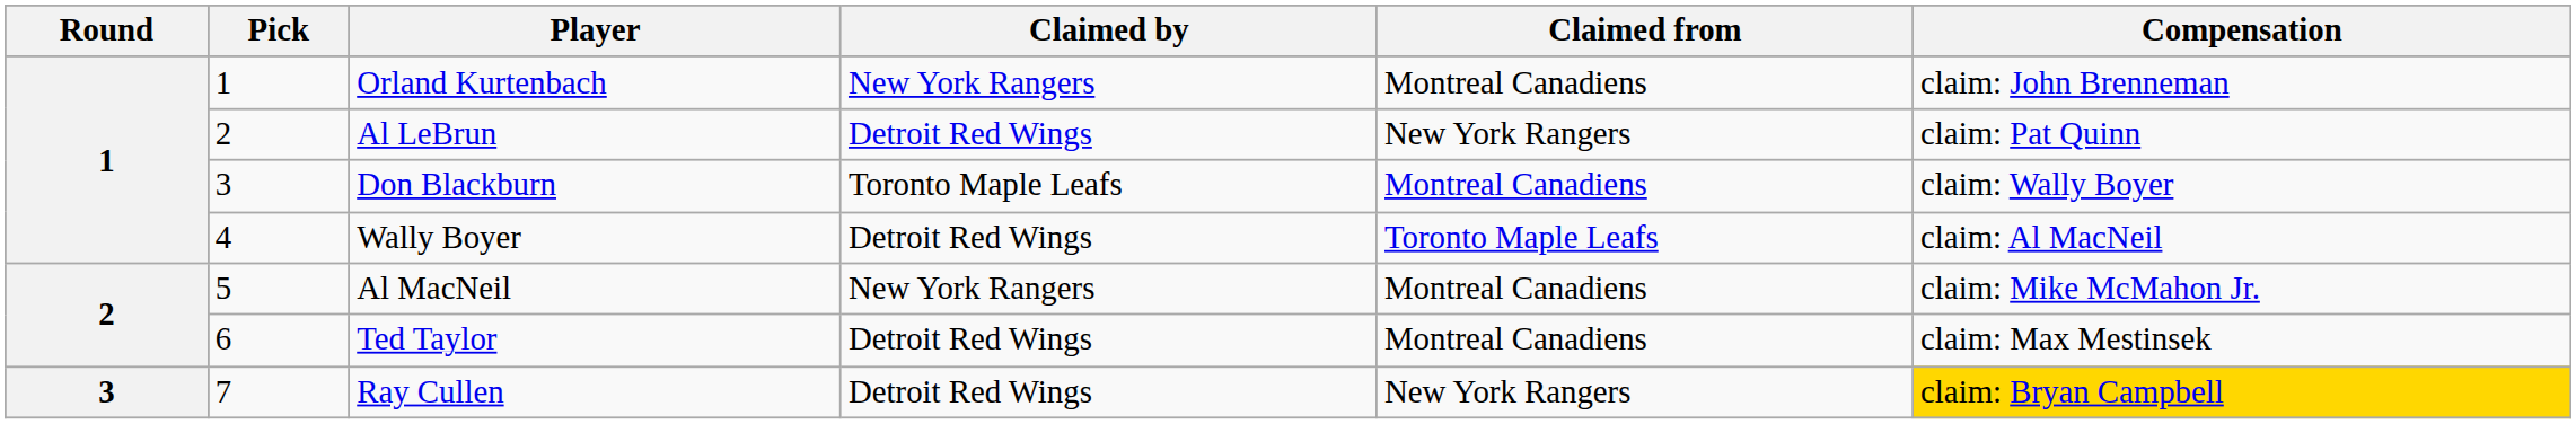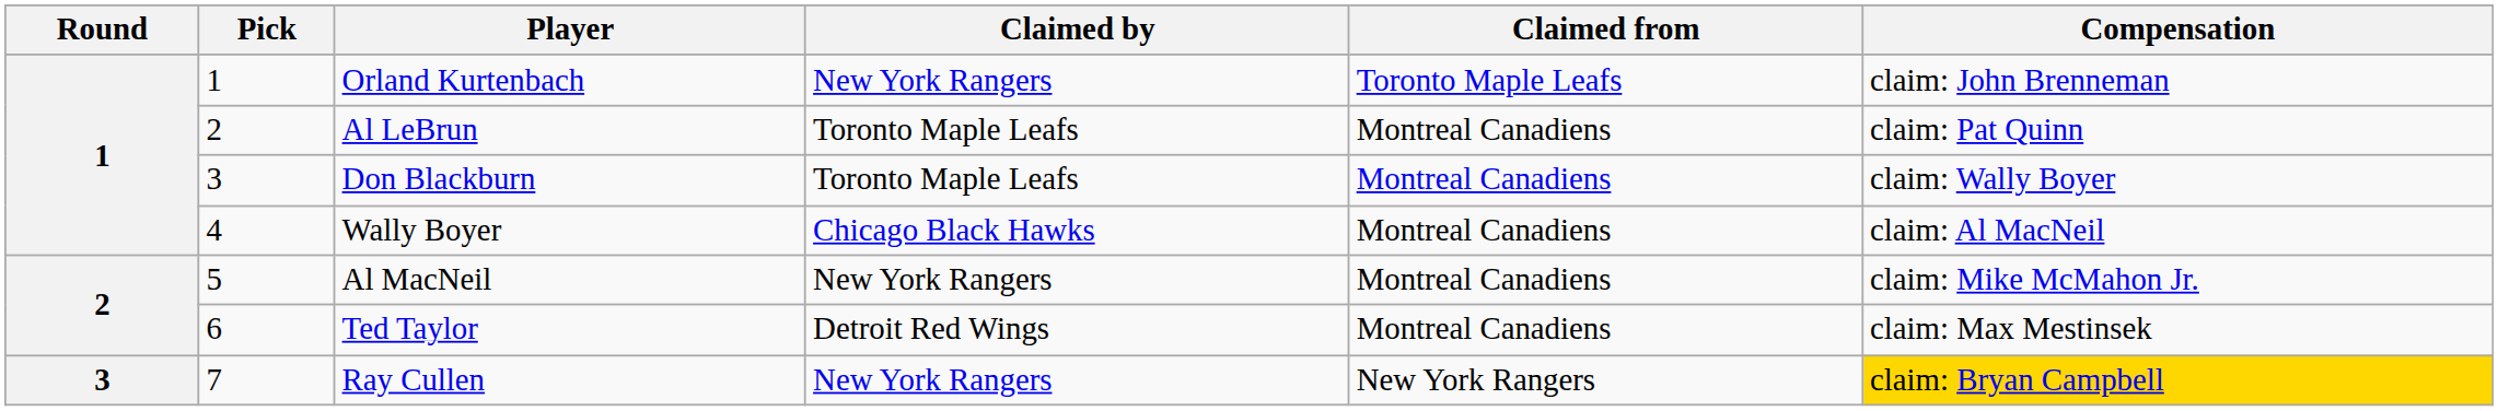 <table class="wikitable" style="width: 100%">
 <tr>
 <th scope="col">Round</th>
 <th scope="col">Pick</th>
 <th scope="col">Player</th>
 <th scope="col">Claimed by</th>
 <th scope="col">Claimed from</th>
 <th scope="col">Compensation</th>
 </tr>
 <tr>
 <th scope="row" rowspan="4">1</th>
 <td>1</td>
 <td><a href='#'>Orland Kurtenbach</a></td>
 <td><a href='#'>New York Rangers</a></td>
-<td>Montreal Canadiens</td>
+<td><a href='#'>Toronto Maple Leafs</a></td>
 <td>claim: <a href='#'>John Brenneman</a></td>
 </tr>
 <tr>
 <td>2</td>
 <td><a href='#'>Al LeBrun</a></td>
-<td><a href='#'>Detroit Red Wings</a></td>
-<td>New York Rangers</td>
+<td>Toronto Maple Leafs</td>
+<td>Montreal Canadiens</td>
 <td>claim: <a href='#'>Pat Quinn</a></td>
 </tr>
 <tr>
 <td>3</td>
 <td><a href='#'>Don Blackburn</a></td>
 <td>Toronto Maple Leafs</td>
 <td><a href='#'>Montreal Canadiens</a></td>
 <td>claim: <a href='#'>Wally Boyer</a></td>
 </tr>
 <tr>
 <td>4</td>
 <td>Wally Boyer</td>
-<td>Detroit Red Wings</td>
-<td><a href='#'>Toronto Maple Leafs</a></td>
+<td><a href='#'>Chicago Black Hawks</a></td>
+<td>Montreal Canadiens</td>
 <td>claim: <a href='#'>Al MacNeil</a></td>
 </tr>
 <tr>
 <th scope="row" rowspan="2">2</th>
 <td>5</td>
 <td>Al MacNeil</td>
 <td>New York Rangers</td>
 <td>Montreal Canadiens</td>
 <td>claim: <a href='#'>Mike McMahon Jr.</a></td>
 </tr>
 <tr>
 <td>6</td>
 <td><a href='#'>Ted Taylor</a></td>
 <td>Detroit Red Wings</td>
 <td>Montreal Canadiens</td>
 <td>claim: Max Mestinsek</td>
 </tr>
 <tr>
 <th scope="row">3</th>
 <td>7</td>
 <td><a href='#'>Ray Cullen</a></td>
-<td>Detroit Red Wings</td>
+<td><a href='#'>New York Rangers</a></td>
 <td>New York Rangers</td>
 <td style="background: gold;">claim: <a href='#'>Bryan Campbell</a></td>
 </tr>
 </table>
